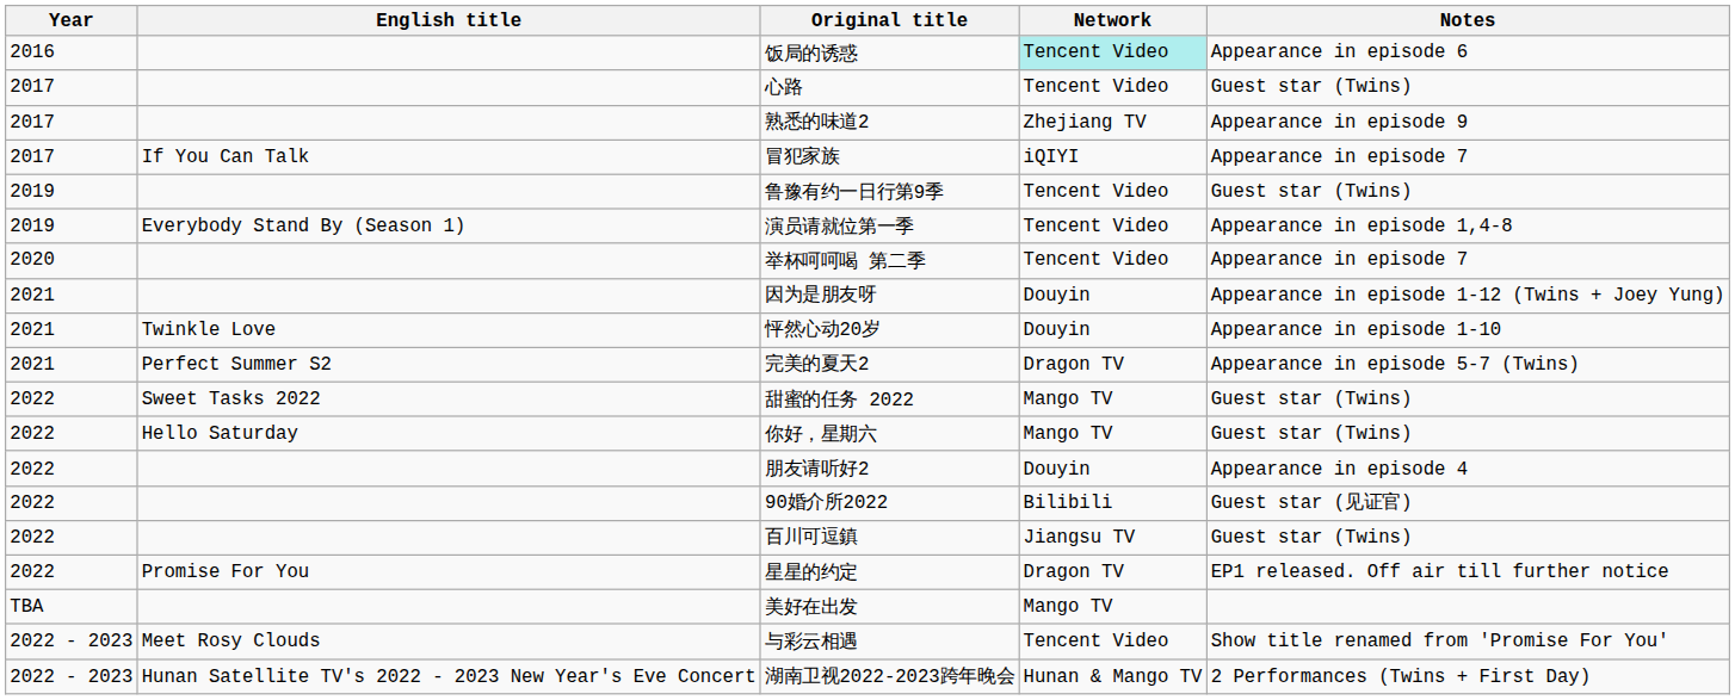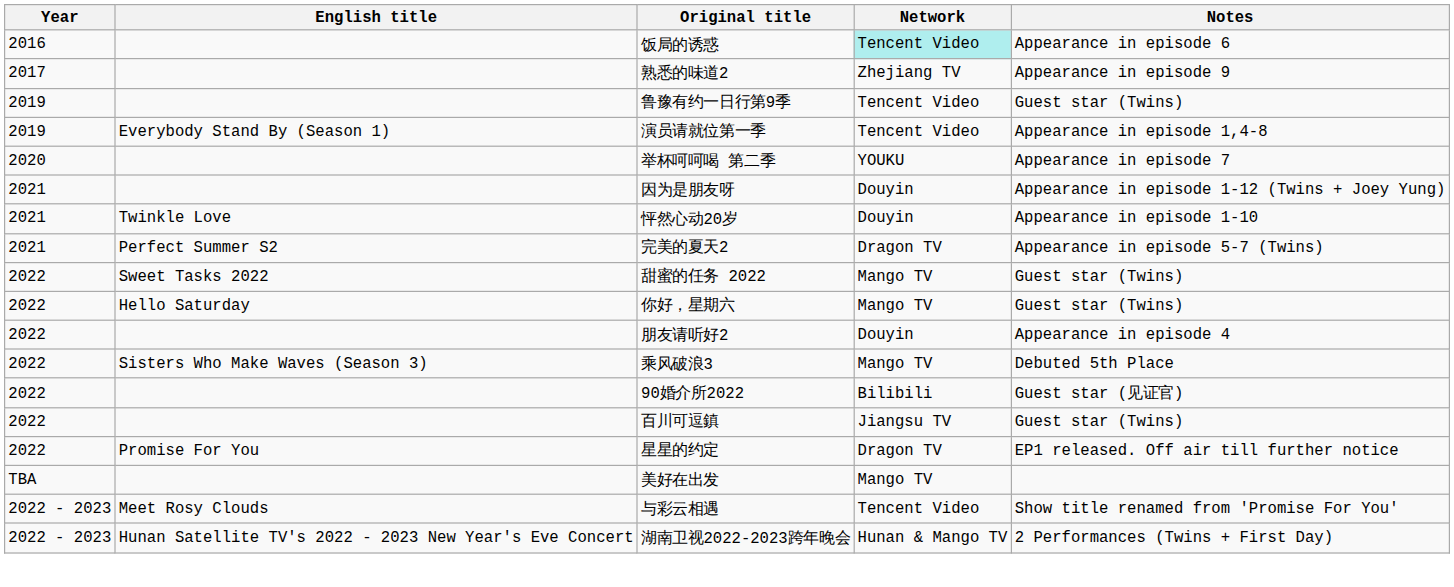 <table class="wikitable sortable">
 <tr>
 <th>Year</th>
 <th>English title</th>
 <th>Original title</th>
 <th>Network</th>
 <th class="unsortable">Notes</th>
 </tr>
 <tr>
 <td>2016</td>
 <td></td>
 <td>饭局的诱惑</td>
 <td style="background: paleturquoise;">Tencent Video</td>
 <td>Appearance in episode 6</td>
 </tr>
 <tr>
 <td>2017</td>
 <td></td>
-<td>心路</td>
-<td>Tencent Video</td>
-<td>Guest star (Twins)</td>
-</tr>
-<tr>
-<td>2017</td>
-<td></td>
 <td>熟悉的味道2</td>
 <td>Zhejiang TV</td>
 <td>Appearance in episode 9</td>
-</tr>
-<tr>
-<td>2017</td>
-<td>If You Can Talk</td>
-<td>冒犯家族</td>
-<td>iQIYI</td>
-<td>Appearance in episode 7</td>
 </tr>
 <tr>
 <td>2019</td>
 <td></td>
 <td>鲁豫有约一日行第9季</td>
 <td>Tencent Video</td>
 <td>Guest star (Twins)</td>
 </tr>
 <tr>
 <td>2019</td>
 <td>Everybody Stand By (Season 1)</td>
 <td>演员请就位第一季</td>
 <td>Tencent Video</td>
 <td>Appearance in episode 1,4-8</td>
 </tr>
 <tr>
 <td>2020</td>
 <td></td>
 <td>举杯呵呵喝 第二季</td>
-<td>Tencent Video</td>
+<td>YOUKU</td>
 <td>Appearance in episode 7</td>
 </tr>
 <tr>
 <td>2021</td>
 <td></td>
 <td>因为是朋友呀</td>
 <td>Douyin</td>
 <td>Appearance in episode 1-12 (Twins + Joey Yung)</td>
 </tr>
 <tr>
 <td>2021</td>
 <td>Twinkle Love</td>
 <td>怦然心动20岁</td>
 <td>Douyin</td>
 <td>Appearance in episode 1-10</td>
 </tr>
 <tr>
 <td>2021</td>
 <td>Perfect Summer S2</td>
 <td>完美的夏天2</td>
 <td>Dragon TV</td>
 <td>Appearance in episode 5-7 (Twins)</td>
 </tr>
 <tr>
 <td>2022</td>
 <td>Sweet Tasks 2022</td>
 <td>甜蜜的任务 2022</td>
 <td>Mango TV</td>
 <td>Guest star (Twins)</td>
 </tr>
 <tr>
 <td>2022</td>
 <td>Hello Saturday</td>
 <td>你好，星期六</td>
 <td>Mango TV</td>
 <td>Guest star (Twins)</td>
 </tr>
 <tr>
 <td>2022</td>
 <td></td>
 <td>朋友请听好2</td>
 <td>Douyin</td>
 <td>Appearance in episode 4</td>
 </tr>
 <tr>
 <td>2022</td>
+<td>Sisters Who Make Waves (Season 3)</td>
+<td>乘风破浪3</td>
+<td>Mango TV</td>
+<td>Debuted 5th Place</td>
+</tr>
+<tr>
+<td>2022</td>
 <td></td>
 <td>90婚介所2022</td>
 <td>Bilibili</td>
 <td>Guest star (见证官)</td>
 </tr>
 <tr>
 <td>2022</td>
 <td></td>
 <td>百川可逗鎮</td>
 <td>Jiangsu TV</td>
 <td>Guest star (Twins)</td>
 </tr>
 <tr>
 <td>2022</td>
 <td>Promise For You</td>
 <td>星星的约定</td>
 <td>Dragon TV</td>
 <td>EP1 released. Off air till further notice</td>
 </tr>
 <tr>
 <td>TBA</td>
 <td></td>
 <td>美好在出发</td>
 <td>Mango TV</td>
 <td></td>
 </tr>
 <tr>
 <td>2022 - 2023</td>
 <td>Meet Rosy Clouds</td>
 <td>与彩云相遇</td>
 <td>Tencent Video</td>
 <td>Show title renamed from 'Promise For You'</td>
 </tr>
 <tr>
 <td>2022 - 2023</td>
 <td>Hunan Satellite TV's 2022 - 2023 New Year's Eve Concert</td>
 <td>湖南卫视2022-2023跨年晚会</td>
 <td>Hunan & Mango TV</td>
 <td>2 Performances (Twins + First Day)</td>
 </tr>
 </table>
